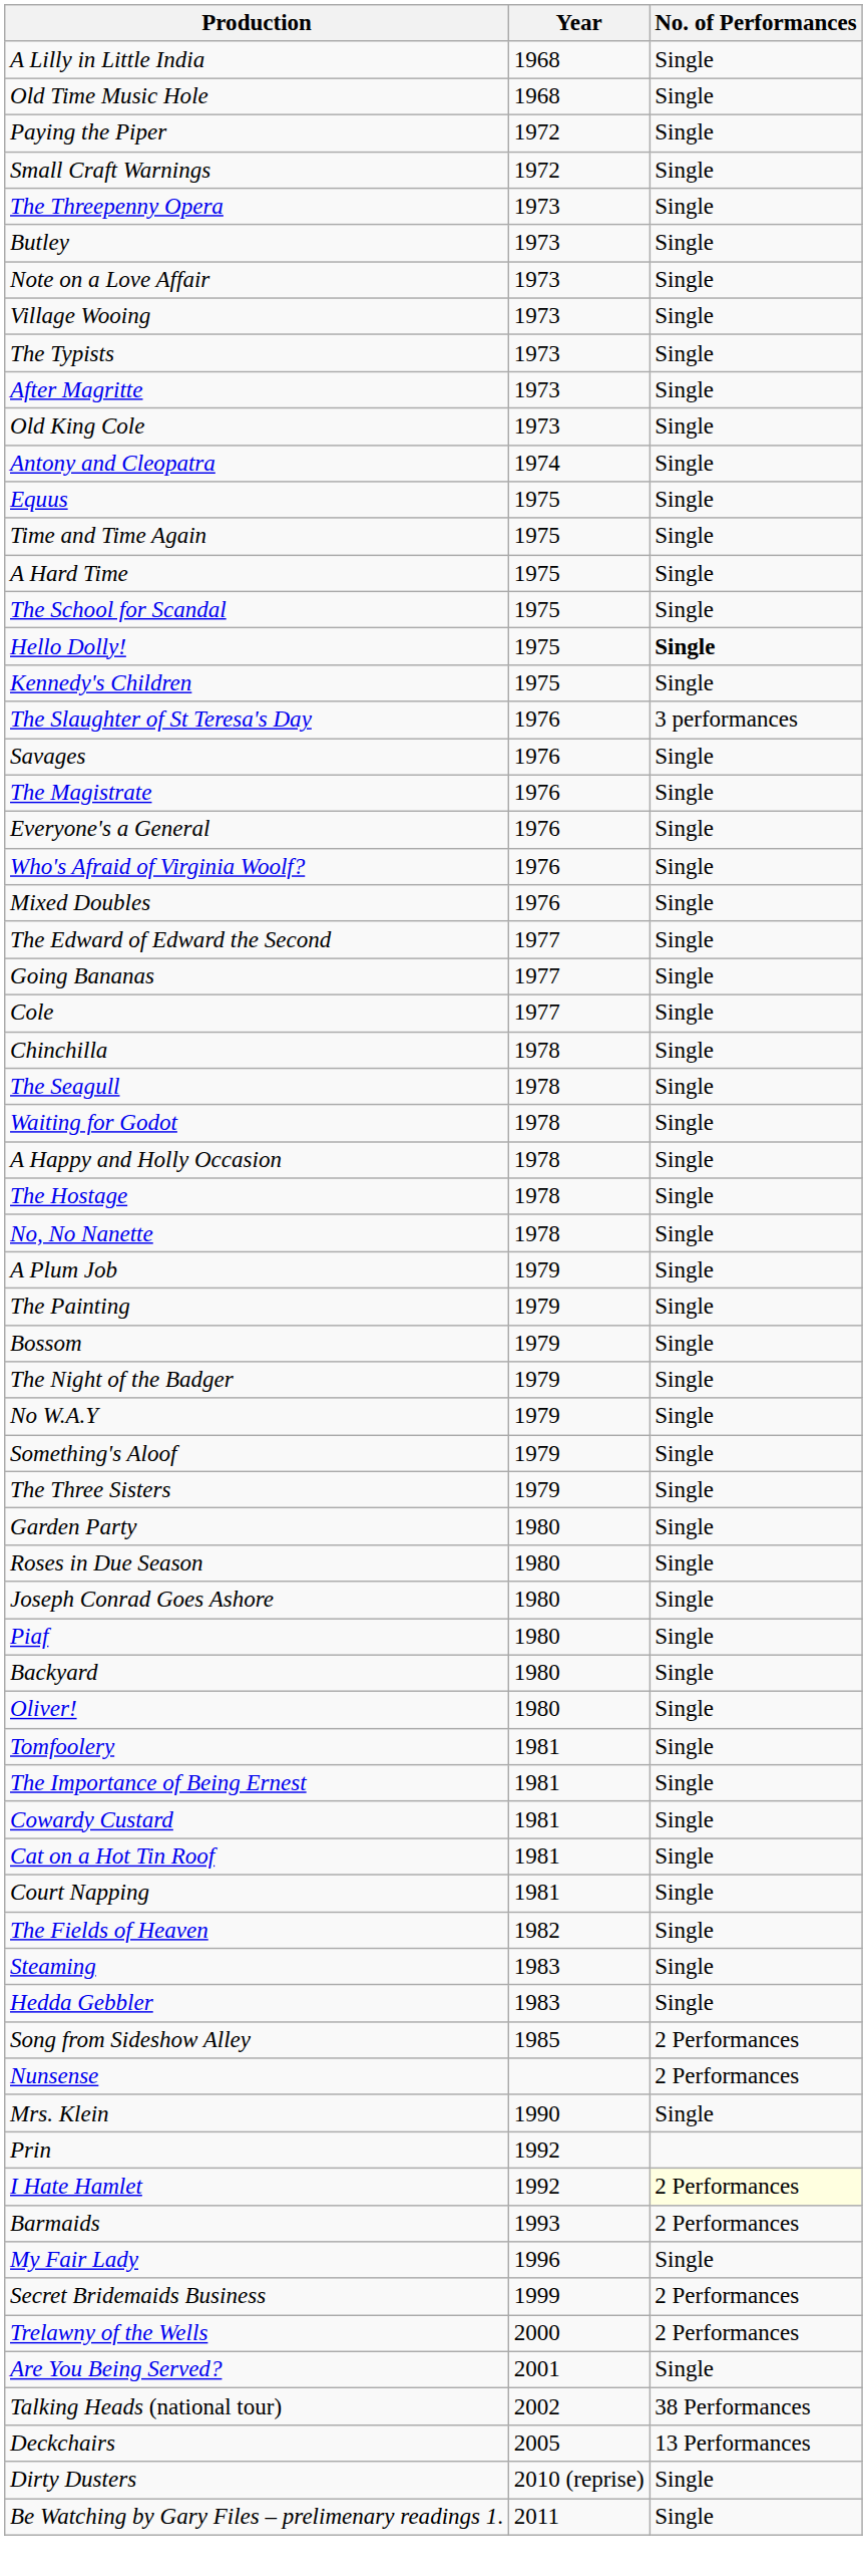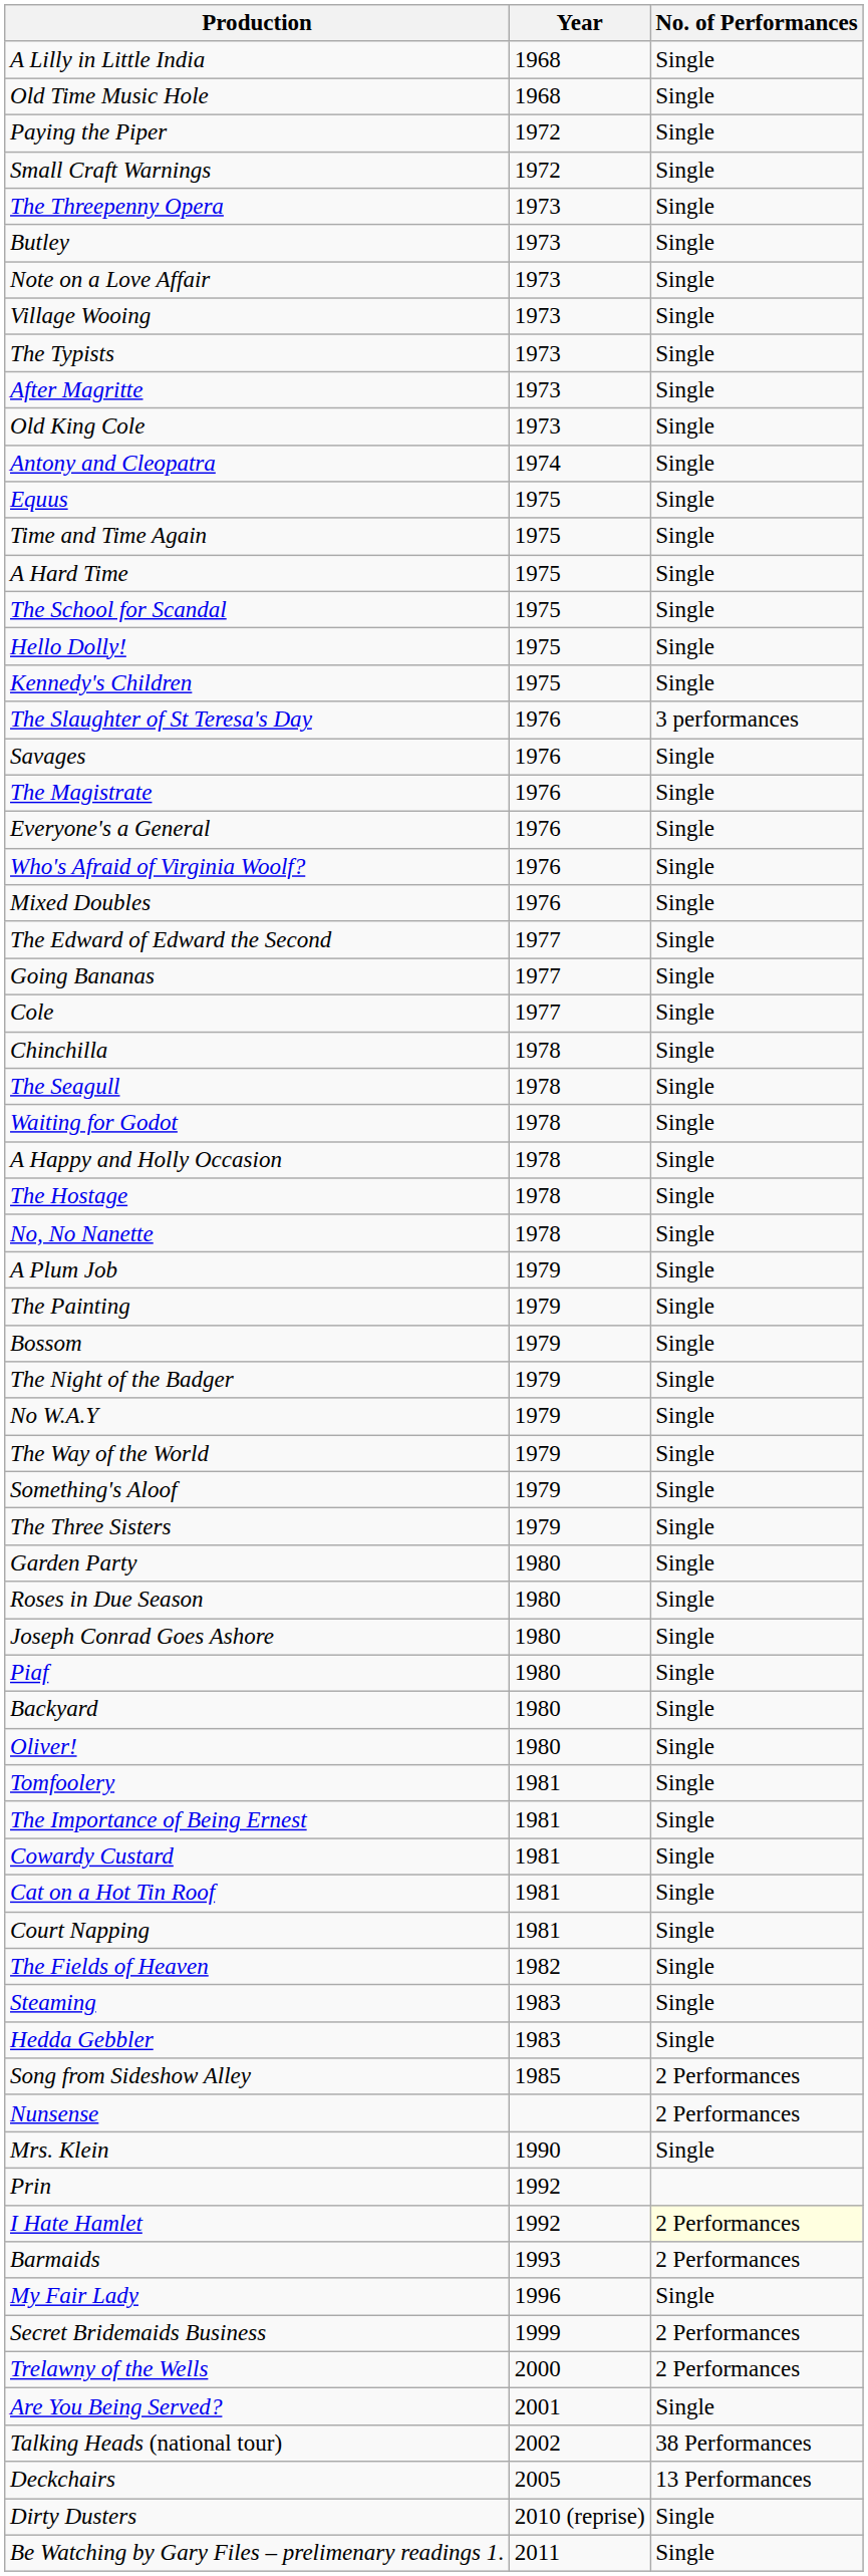 <table class="wikitable">
 <tr>
 <th>Production</th>
 <th>Year</th>
 <th>No. of Performances</th>
 </tr>
 <tr>
 <td><em>A Lilly in Little India</em></td>
 <td>1968</td>
 <td>Single</td>
 </tr>
 <tr>
 <td><em>Old Time Music Hole</em></td>
 <td>1968</td>
 <td>Single</td>
 </tr>
 <tr>
 <td><em>Paying the Piper</em></td>
 <td>1972</td>
 <td>Single</td>
 </tr>
 <tr>
 <td><em>Small Craft Warnings</em></td>
 <td>1972</td>
 <td>Single</td>
 </tr>
 <tr>
 <td><em><a href='#'>The Threepenny Opera</a></em></td>
 <td>1973</td>
 <td>Single</td>
 </tr>
 <tr>
 <td><em>Butley</em></td>
 <td>1973</td>
 <td>Single</td>
 </tr>
 <tr>
 <td><em>Note on a Love Affair</em></td>
 <td>1973</td>
 <td>Single</td>
 </tr>
 <tr>
 <td><em>Village Wooing</em></td>
 <td>1973</td>
 <td>Single</td>
 </tr>
 <tr>
 <td><em>The Typists</em></td>
 <td>1973</td>
 <td>Single</td>
 </tr>
 <tr>
 <td><em><a href='#'>After Magritte</a></em></td>
 <td>1973</td>
 <td>Single</td>
 </tr>
 <tr>
 <td><em>Old King Cole</em></td>
 <td>1973</td>
 <td>Single</td>
 </tr>
 <tr>
 <td><em><a href='#'>Antony and Cleopatra</a></em></td>
 <td>1974</td>
 <td>Single</td>
 </tr>
 <tr>
 <td><em><a href='#'>Equus</a></em></td>
 <td>1975</td>
 <td>Single</td>
 </tr>
 <tr>
 <td><em>Time and Time Again</em></td>
 <td>1975</td>
 <td>Single</td>
 </tr>
 <tr>
 <td><em>A Hard Time</em></td>
 <td>1975</td>
 <td>Single</td>
 </tr>
 <tr>
 <td><em><a href='#'>The School for Scandal</a></em></td>
 <td>1975</td>
 <td>Single</td>
 </tr>
 <tr>
 <td><em><a href='#'>Hello Dolly!</a></em></td>
 <td>1975</td>
-<td><strong>Single</strong></td>
+<td>Single</td>
 </tr>
 <tr>
 <td><em><a href='#'>Kennedy's Children</a></em></td>
 <td>1975</td>
 <td>Single</td>
 </tr>
 <tr>
 <td><em><a href='#'>The Slaughter of St Teresa's Day</a></em></td>
 <td>1976</td>
 <td>3 performances</td>
 </tr>
 <tr>
 <td><em>Savages</em></td>
 <td>1976</td>
 <td>Single</td>
 </tr>
 <tr>
 <td><em><a href='#'>The Magistrate</a></em></td>
 <td>1976</td>
 <td>Single</td>
 </tr>
 <tr>
 <td><em>Everyone's a General</em></td>
 <td>1976</td>
 <td>Single</td>
 </tr>
 <tr>
 <td><em><a href='#'>Who's Afraid of Virginia Woolf?</a></em></td>
 <td>1976</td>
 <td>Single</td>
 </tr>
 <tr>
 <td><em>Mixed Doubles</em></td>
 <td>1976</td>
 <td>Single</td>
 </tr>
 <tr>
 <td><em>The Edward of Edward the Second</em></td>
 <td>1977</td>
 <td>Single</td>
 </tr>
 <tr>
 <td><em>Going Bananas</em></td>
 <td>1977</td>
 <td>Single</td>
 </tr>
 <tr>
 <td><em>Cole</em></td>
 <td>1977</td>
 <td>Single</td>
 </tr>
 <tr>
 <td><em>Chinchilla</em></td>
 <td>1978</td>
 <td>Single</td>
 </tr>
 <tr>
 <td><em><a href='#'>The Seagull</a></em></td>
 <td>1978</td>
 <td>Single</td>
 </tr>
 <tr>
 <td><em><a href='#'>Waiting for Godot</a></em></td>
 <td>1978</td>
 <td>Single</td>
 </tr>
 <tr>
 <td><em>A Happy and Holly Occasion</em></td>
 <td>1978</td>
 <td>Single</td>
 </tr>
 <tr>
 <td><em><a href='#'>The Hostage</a></em></td>
 <td>1978</td>
 <td>Single</td>
 </tr>
 <tr>
 <td><em><a href='#'>No, No Nanette</a></em></td>
 <td>1978</td>
 <td>Single</td>
 </tr>
 <tr>
 <td><em>A Plum Job</em></td>
 <td>1979</td>
 <td>Single</td>
 </tr>
 <tr>
 <td><em>The Painting</em></td>
 <td>1979</td>
 <td>Single</td>
 </tr>
 <tr>
 <td><em>Bossom</em></td>
 <td>1979</td>
 <td>Single</td>
 </tr>
 <tr>
 <td><em>The Night of the Badger</em></td>
 <td>1979</td>
 <td>Single</td>
 </tr>
 <tr>
 <td><em> No W.A.Y</em></td>
+<td>1979</td>
+<td>Single</td>
+</tr>
+<tr>
+<td><em>The Way of the World</em></td>
 <td>1979</td>
 <td>Single</td>
 </tr>
 <tr>
 <td><em>Something's Aloof</em></td>
 <td>1979</td>
 <td>Single</td>
 </tr>
 <tr>
 <td><em>The Three Sisters</em></td>
 <td>1979</td>
 <td>Single</td>
 </tr>
 <tr>
 <td><em>Garden Party</em></td>
 <td>1980</td>
 <td>Single</td>
 </tr>
 <tr>
 <td><em>Roses in Due Season</em></td>
 <td>1980</td>
 <td>Single</td>
 </tr>
 <tr>
 <td><em>Joseph Conrad Goes Ashore</em></td>
 <td>1980</td>
 <td>Single</td>
 </tr>
 <tr>
 <td><em><a href='#'>Piaf</a></em></td>
 <td>1980</td>
 <td>Single</td>
 </tr>
 <tr>
 <td><em>Backyard</em></td>
 <td>1980</td>
 <td>Single</td>
 </tr>
 <tr>
 <td><em><a href='#'>Oliver!</a></em></td>
 <td>1980</td>
 <td>Single</td>
 </tr>
 <tr>
 <td><em><a href='#'>Tomfoolery</a></em></td>
 <td>1981</td>
 <td>Single</td>
 </tr>
 <tr>
 <td><em><a href='#'>The Importance of Being Ernest</a></em></td>
 <td>1981</td>
 <td>Single</td>
 </tr>
 <tr>
 <td><em> <a href='#'>Cowardy Custard</a></em></td>
 <td>1981</td>
 <td>Single</td>
 </tr>
 <tr>
 <td><em><a href='#'>Cat on a Hot Tin Roof</a></em></td>
 <td>1981</td>
 <td>Single</td>
 </tr>
 <tr>
 <td><em>Court Napping</em></td>
 <td>1981</td>
 <td>Single</td>
 </tr>
 <tr>
 <td><em><a href='#'>The Fields of Heaven</a></em></td>
 <td>1982</td>
 <td>Single</td>
 </tr>
 <tr>
 <td><em><a href='#'>Steaming</a></em></td>
 <td>1983</td>
 <td>Single</td>
 </tr>
 <tr>
 <td><em><a href='#'>Hedda Gebbler</a></em></td>
 <td>1983</td>
 <td>Single</td>
 </tr>
 <tr>
 <td><em>Song from Sideshow Alley</em></td>
 <td>1985</td>
 <td>2 Performances</td>
 </tr>
 <tr>
 <td><em><a href='#'>Nunsense</a></em></td>
 <td></td>
 <td>2 Performances</td>
 </tr>
 <tr>
 <td><em>Mrs. Klein</em></td>
 <td>1990</td>
 <td>Single</td>
 </tr>
 <tr>
 <td><em>Prin</em></td>
 <td>1992</td>
 <td></td>
 </tr>
 <tr>
 <td><em><a href='#'>I Hate Hamlet</a></em></td>
 <td>1992</td>
 <td style="background: lightyellow;">2 Performances</td>
 </tr>
 <tr>
 <td><em>Barmaids</em></td>
 <td>1993</td>
 <td>2 Performances</td>
 </tr>
 <tr>
 <td><em><a href='#'>My Fair Lady</a></em></td>
 <td>1996</td>
 <td>Single</td>
 </tr>
 <tr>
 <td><em>Secret Bridemaids Business</em></td>
 <td>1999</td>
 <td>2 Performances</td>
 </tr>
 <tr>
 <td><em><a href='#'>Trelawny of the Wells</a></em></td>
 <td>2000</td>
 <td>2 Performances</td>
 </tr>
 <tr>
 <td><em><a href='#'>Are You Being Served?</a></em></td>
 <td>2001</td>
 <td>Single</td>
 </tr>
 <tr>
 <td><em>Talking Heads</em> (national tour)</td>
 <td>2002</td>
 <td>38 Performances</td>
 </tr>
 <tr>
 <td><em>Deckchairs</em></td>
 <td>2005</td>
 <td>13 Performances</td>
 </tr>
 <tr>
 <td><em>Dirty Dusters</em></td>
 <td>2010 (reprise)</td>
 <td>Single</td>
 </tr>
 <tr>
 <td><em>Be Watching by Gary Files – prelimenary readings 1</em>.</td>
 <td>2011</td>
 <td>Single</td>
 </tr>
 </table>
